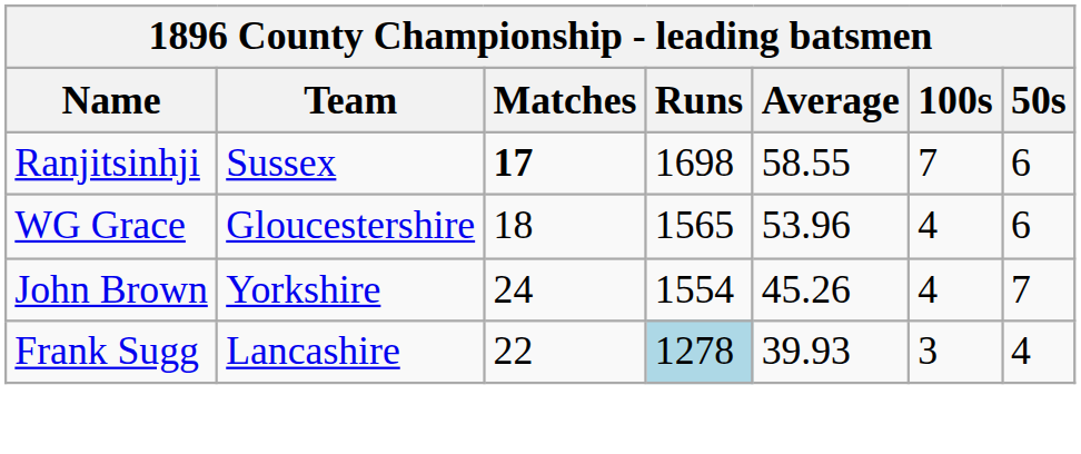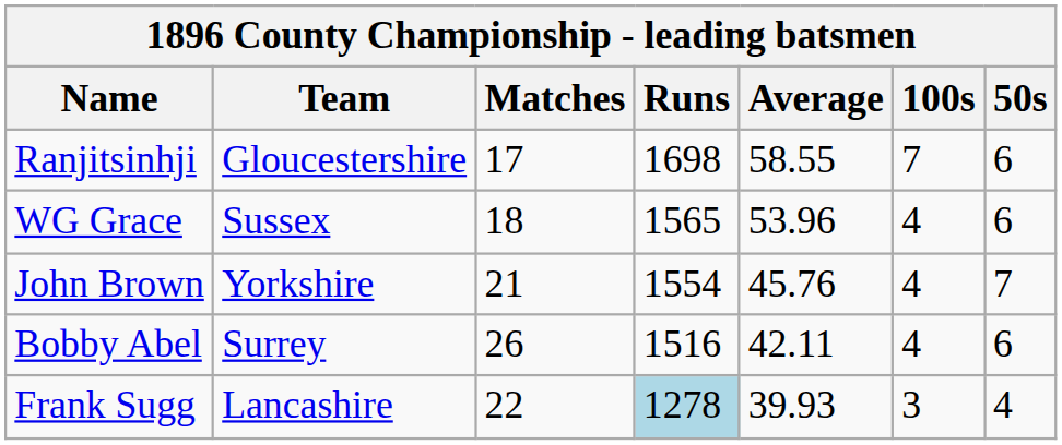 <table class="wikitable">
 <tr>
 <th bgcolor="#efefef" colspan="7">1896 County Championship - leading batsmen</th>
 </tr>
 <tr bgcolor="#efefef">
 <th>Name</th>
 <th>Team</th>
 <th>Matches</th>
 <th>Runs</th>
 <th>Average</th>
 <th>100s</th>
 <th>50s</th>
 </tr>
 <tr>
 <td><a href='#'>Ranjitsinhji</a></td>
-<td><a href='#'>Sussex</a></td>
-<td><strong>17</strong></td>
+<td><a href='#'>Gloucestershire</a></td>
+<td>17</td>
 <td>1698</td>
 <td>58.55</td>
 <td>7</td>
 <td>6</td>
 </tr>
 <tr>
 <td><a href='#'>WG Grace</a></td>
-<td><a href='#'>Gloucestershire</a></td>
+<td><a href='#'>Sussex</a></td>
 <td>18</td>
 <td>1565</td>
 <td>53.96</td>
 <td>4</td>
 <td>6</td>
 </tr>
 <tr>
 <td><a href='#'>John Brown</a></td>
 <td><a href='#'>Yorkshire</a></td>
-<td>24</td>
+<td>21</td>
 <td>1554</td>
-<td>45.26</td>
+<td>45.76</td>
 <td>4</td>
 <td>7</td>
+</tr>
+<tr>
+<td><a href='#'>Bobby Abel</a></td>
+<td><a href='#'>Surrey</a></td>
+<td>26</td>
+<td>1516</td>
+<td>42.11</td>
+<td>4</td>
+<td>6</td>
 </tr>
 <tr>
 <td><a href='#'>Frank Sugg</a></td>
 <td><a href='#'>Lancashire</a></td>
 <td>22</td>
 <td style="background: lightblue;">1278</td>
 <td>39.93</td>
 <td>3</td>
 <td>4</td>
 </tr>
 </table>
